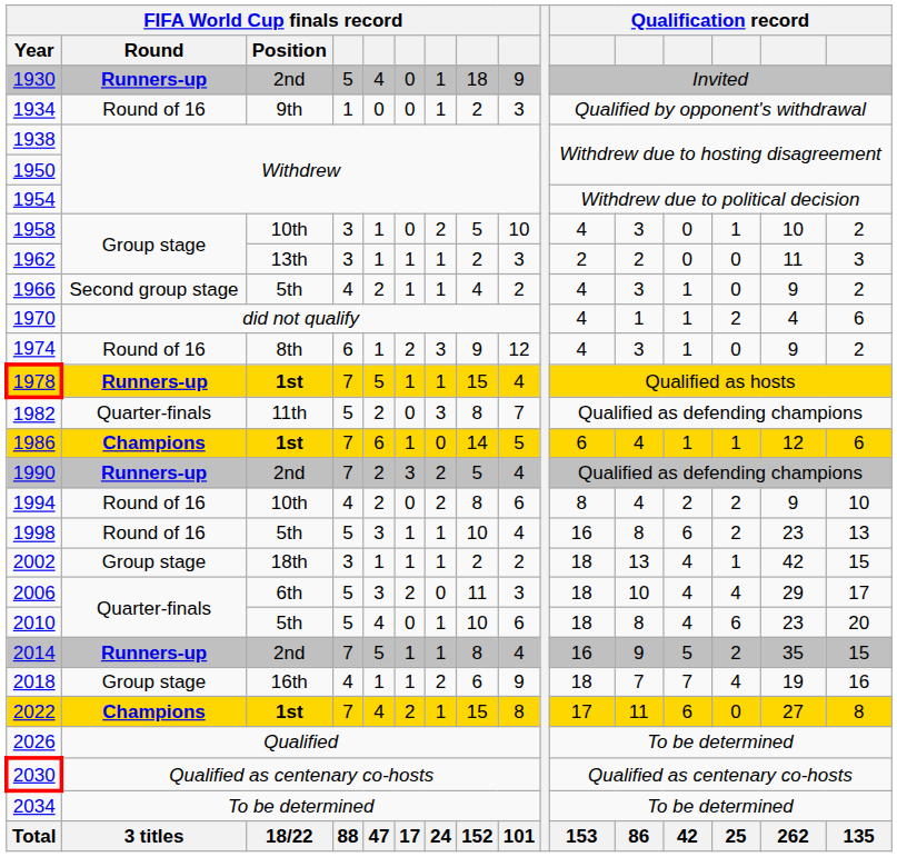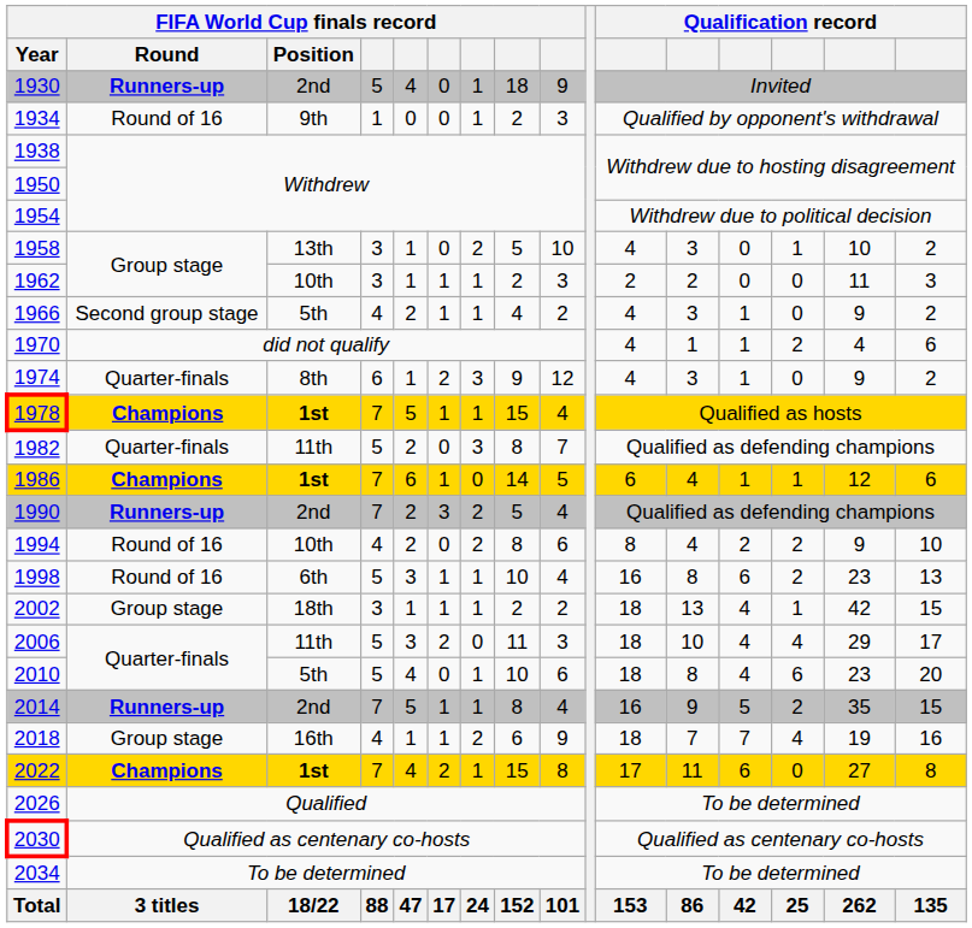 <table class="wikitable" style="text-align: center;font-size:90%;">
 <tr>
 <th colspan=9><a href='#'>FIFA World Cup</a> finals record</th>
 <th style="width:1%" rowspan=28></th>
 <th colspan=6><a href='#'>Qualification</a> record</th>
 </tr>
 <tr>
 <th>Year</th>
 <th>Round</th>
 <th>Position</th>
 <th></th>
 <th></th>
 <th></th>
 <th></th>
 <th></th>
 <th></th>
 <th></th>
 <th></th>
 <th></th>
 <th></th>
 <th></th>
 <th></th>
 </tr>
 <tr bgcolor=silver>
 <td> <a href='#'>1930</a></td>
 <td><strong><a href='#'>Runners-up</a></strong></td>
 <td>2nd</td>
 <td>5</td>
 <td>4</td>
 <td>0</td>
 <td>1</td>
 <td>18</td>
 <td>9</td>
 <td colspan="6" style="text-align: center;"><em>Invited</em></td>
 </tr>
 <tr>
 <td> <a href='#'>1934</a></td>
 <td>Round of 16</td>
 <td>9th</td>
 <td>1</td>
 <td>0</td>
 <td>0</td>
 <td>1</td>
 <td>2</td>
 <td>3</td>
 <td colspan="6" style="text-align: center;"><em>Qualified by opponent's withdrawal</em></td>
 </tr>
 <tr>
 <td> <a href='#'>1938</a></td>
 <td rowspan=3 colspan=8><em> Withdrew </em></td>
 <td rowspan=2 colspan="6" style="text-align: center;"><em>Withdrew due to hosting disagreement</em></td>
 </tr>
 <tr>
 <td> <a href='#'>1950</a></td>
 </tr>
 <tr>
 <td> <a href='#'>1954</a></td>
 <td colspan="6" style="text-align: center;"><em>Withdrew due to political decision</em></td>
 </tr>
 <tr>
 <td> <a href='#'>1958</a></td>
 <td rowspan=2>Group stage</td>
-<td>10th</td>
+<td>13th</td>
 <td>3</td>
 <td>1</td>
 <td>0</td>
 <td>2</td>
 <td>5</td>
 <td>10</td>
 <td>4</td>
 <td>3</td>
 <td>0</td>
 <td>1</td>
 <td>10</td>
 <td>2</td>
 </tr>
 <tr>
 <td> <a href='#'>1962</a></td>
-<td>13th</td>
+<td>10th</td>
 <td>3</td>
 <td>1</td>
 <td>1</td>
 <td>1</td>
 <td>2</td>
 <td>3</td>
 <td>2</td>
 <td>2</td>
 <td>0</td>
 <td>0</td>
 <td>11</td>
 <td>3</td>
 </tr>
 <tr>
 <td> <a href='#'>1966</a></td>
 <td>Second group stage</td>
 <td>5th</td>
 <td>4</td>
 <td>2</td>
 <td>1</td>
 <td>1</td>
 <td>4</td>
 <td>2</td>
 <td>4</td>
 <td>3</td>
 <td>1</td>
 <td>0</td>
 <td>9</td>
 <td>2</td>
 </tr>
 <tr>
 <td> <a href='#'>1970</a></td>
 <td colspan=8><em>did not qualify</em></td>
 <td>4</td>
 <td>1</td>
 <td>1</td>
 <td>2</td>
 <td>4</td>
 <td>6</td>
 </tr>
 <tr>
 <td> <a href='#'>1974</a></td>
-<td>Round of 16</td>
+<td>Quarter-finals</td>
 <td>8th</td>
 <td>6</td>
 <td>1</td>
 <td>2</td>
 <td>3</td>
 <td>9</td>
 <td>12</td>
 <td>4</td>
 <td>3</td>
 <td>1</td>
 <td>0</td>
 <td>9</td>
 <td>2</td>
 </tr>
 <tr bgcolor=gold>
 <td style="border:3px solid red;"> <a href='#'>1978</a></td>
-<td><strong><a href='#'>Runners-up</a></strong></td>
+<td><strong><a href='#'>Champions</a></strong></td>
 <td><strong>1st</strong></td>
 <td>7</td>
 <td>5</td>
 <td>1</td>
 <td>1</td>
 <td>15</td>
 <td>4</td>
 <td colspan=6>Qualified as hosts</td>
 </tr>
 <tr>
 <td> <a href='#'>1982</a></td>
 <td>Quarter-finals</td>
 <td>11th</td>
 <td>5</td>
 <td>2</td>
 <td>0</td>
 <td>3</td>
 <td>8</td>
 <td>7</td>
 <td colspan=6>Qualified as defending champions</td>
 </tr>
 <tr bgcolor=gold>
 <td> <a href='#'>1986</a></td>
 <td><strong><a href='#'>Champions</a></strong></td>
 <td><strong>1st</strong></td>
 <td>7</td>
 <td>6</td>
 <td>1</td>
 <td>0</td>
 <td>14</td>
 <td>5</td>
 <td>6</td>
 <td>4</td>
 <td>1</td>
 <td>1</td>
 <td>12</td>
 <td>6</td>
 </tr>
 <tr bgcolor=silver>
 <td> <a href='#'>1990</a></td>
 <td><strong><a href='#'>Runners-up</a></strong></td>
 <td>2nd</td>
 <td>7</td>
 <td>2</td>
 <td>3</td>
 <td>2</td>
 <td>5</td>
 <td>4</td>
 <td colspan=6>Qualified as defending champions</td>
 </tr>
 <tr>
 <td> <a href='#'>1994</a></td>
 <td>Round of 16</td>
 <td>10th</td>
 <td>4</td>
 <td>2</td>
 <td>0</td>
 <td>2</td>
 <td>8</td>
 <td>6</td>
 <td>8</td>
 <td>4</td>
 <td>2</td>
 <td>2</td>
 <td>9</td>
 <td>10</td>
 </tr>
 <tr>
 <td> <a href='#'>1998</a></td>
 <td>Round of 16</td>
-<td>5th</td>
+<td>6th</td>
 <td>5</td>
 <td>3</td>
 <td>1</td>
 <td>1</td>
 <td>10</td>
 <td>4</td>
 <td>16</td>
 <td>8</td>
 <td>6</td>
 <td>2</td>
 <td>23</td>
 <td>13</td>
 </tr>
 <tr>
 <td> <a href='#'>2002</a></td>
 <td>Group stage</td>
 <td>18th</td>
 <td>3</td>
 <td>1</td>
 <td>1</td>
 <td>1</td>
 <td>2</td>
 <td>2</td>
 <td>18</td>
 <td>13</td>
 <td>4</td>
 <td>1</td>
 <td>42</td>
 <td>15</td>
 </tr>
 <tr>
 <td> <a href='#'>2006</a></td>
 <td rowspan=2>Quarter-finals</td>
-<td>6th</td>
+<td>11th</td>
 <td>5</td>
 <td>3</td>
 <td>2</td>
 <td>0</td>
 <td>11</td>
 <td>3</td>
 <td>18</td>
 <td>10</td>
 <td>4</td>
 <td>4</td>
 <td>29</td>
 <td>17</td>
 </tr>
 <tr>
 <td> <a href='#'>2010</a></td>
 <td>5th</td>
 <td>5</td>
 <td>4</td>
 <td>0</td>
 <td>1</td>
 <td>10</td>
 <td>6</td>
 <td>18</td>
 <td>8</td>
 <td>4</td>
 <td>6</td>
 <td>23</td>
 <td>20</td>
 </tr>
 <tr bgcolor=silver>
 <td> <a href='#'>2014</a></td>
 <td><strong><a href='#'>Runners-up</a></strong></td>
 <td>2nd</td>
 <td>7</td>
 <td>5</td>
 <td>1</td>
 <td>1</td>
 <td>8</td>
 <td>4</td>
 <td>16</td>
 <td>9</td>
 <td>5</td>
 <td>2</td>
 <td>35</td>
 <td>15</td>
 </tr>
 <tr>
 <td> <a href='#'>2018</a></td>
 <td>Group stage</td>
 <td>16th</td>
 <td>4</td>
 <td>1</td>
 <td>1</td>
 <td>2</td>
 <td>6</td>
 <td>9</td>
 <td>18</td>
 <td>7</td>
 <td>7</td>
 <td>4</td>
 <td>19</td>
 <td>16</td>
 </tr>
 <tr bgcolor=gold>
 <td> <a href='#'>2022</a></td>
 <td><strong><a href='#'>Champions</a></strong></td>
 <td><strong>1st</strong></td>
 <td>7</td>
 <td>4</td>
 <td>2</td>
 <td>1</td>
 <td>15</td>
 <td>8</td>
 <td>17</td>
 <td>11</td>
 <td>6</td>
 <td>0</td>
 <td>27</td>
 <td>8</td>
 </tr>
 <tr>
 <td>   <a href='#'>2026</a></td>
 <td colspan=8><em>Qualified</em></td>
 <td colspan=8><em>To be determined</em></td>
 </tr>
 <tr>
 <td style="border:3px solid red;">   <a href='#'>2030</a></td>
 <td colspan=8><em>Qualified as centenary co-hosts</em></td>
 <td colspan=8><em>Qualified as centenary co-hosts</em></td>
 </tr>
 <tr>
 <td> <a href='#'>2034</a></td>
 <td colspan=8><em>To be determined</em></td>
 <td colspan=8><em>To be determined</em></td>
 </tr>
 <tr>
 <th>Total</th>
 <th>3 titles</th>
 <th>18/22</th>
 <th>88</th>
 <th>47</th>
 <th>17</th>
 <th>24</th>
 <th>152</th>
 <th>101</th>
 <th>153</th>
 <th>86</th>
 <th>42</th>
 <th>25</th>
 <th>262</th>
 <th>135</th>
 </tr>
 </table>
